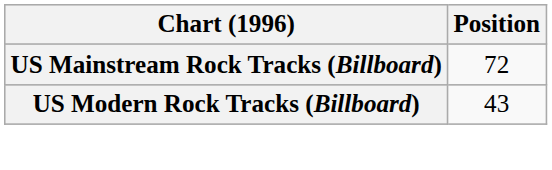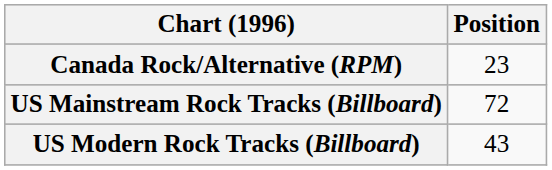 <table class="wikitable sortable plainrowheaders" style="text-align:center">
 <tr>
 <th>Chart (1996)</th>
 <th>Position</th>
+</tr>
+<tr>
+<th scope="row">Canada Rock/Alternative (<em>RPM</em>)</th>
+<td>23</td>
 </tr>
 <tr>
 <th scope="row">US Mainstream Rock Tracks (<em>Billboard</em>)</th>
 <td>72</td>
 </tr>
 <tr>
 <th scope="row">US Modern Rock Tracks (<em>Billboard</em>)</th>
 <td>43</td>
 </tr>
 </table>
